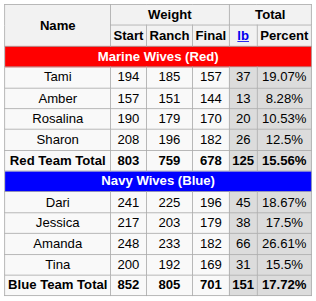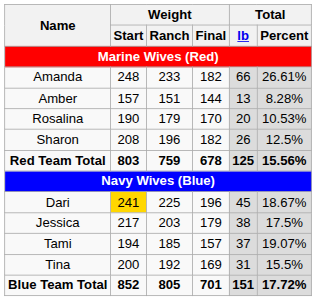 <table class="wikitable" style="text-align:center;" align="right">
 <tr>
 <th rowspan=2>Name</th>
 <th colspan=3>Weight</th>
 <th colspan=2>Total</th>
 </tr>
 <tr>
 <th>Start</th>
 <th>Ranch</th>
 <th>Final</th>
 <th><a href='#'>lb</a></th>
 <th>Percent</th>
 </tr>
 <tr>
 <td colspan=6 style="background-color:red; color:white; font-weight:bold">Marine Wives (Red)</td>
 </tr>
 <tr>
-<td>Tami</td>
-<td>194</td>
-<td>185</td>
-<td>157</td>
-<td bgcolor="gainsboro">37</td>
-<td bgcolor="gainsboro">19.07%</td>
+<td>Amanda</td>
+<td>248</td>
+<td>233</td>
+<td>182</td>
+<td bgcolor="gainsboro">66</td>
+<td bgcolor="gainsboro">26.61%</td>
 </tr>
 <tr>
 <td>Amber</td>
 <td>157</td>
 <td>151</td>
 <td>144</td>
 <td bgcolor="gainsboro">13</td>
 <td bgcolor="gainsboro">8.28%</td>
 </tr>
 <tr>
 <td>Rosalina</td>
 <td>190</td>
 <td>179</td>
 <td>170</td>
 <td bgcolor="gainsboro">20</td>
 <td bgcolor="gainsboro">10.53%</td>
 </tr>
 <tr>
 <td>Sharon</td>
 <td>208</td>
 <td>196</td>
 <td>182</td>
 <td bgcolor="gainsboro">26</td>
 <td bgcolor="gainsboro">12.5%</td>
 </tr>
 <tr style="font-weight: bold">
 <td>Red Team Total</td>
 <td>803</td>
 <td>759</td>
 <td>678</td>
 <td bgcolor="gainsboro">125</td>
 <td bgcolor="gainsboro">15.56%</td>
 </tr>
 <tr>
 <td colspan=6 style="background-color:blue; color:white; font-weight:bold">Navy Wives (Blue)</td>
 </tr>
 <tr>
 <td>Dari</td>
-<td>241</td>
+<td style="background: gold;">241</td>
 <td>225</td>
 <td>196</td>
 <td bgcolor="gainsboro">45</td>
 <td bgcolor="gainsboro">18.67%</td>
 </tr>
 <tr>
 <td>Jessica</td>
 <td>217</td>
 <td>203</td>
 <td>179</td>
 <td bgcolor="gainsboro">38</td>
 <td bgcolor="gainsboro">17.5%</td>
 </tr>
 <tr>
-<td>Amanda</td>
-<td>248</td>
-<td>233</td>
-<td>182</td>
-<td bgcolor="gainsboro">66</td>
-<td bgcolor="gainsboro">26.61%</td>
+<td>Tami</td>
+<td>194</td>
+<td>185</td>
+<td>157</td>
+<td bgcolor="gainsboro">37</td>
+<td bgcolor="gainsboro">19.07%</td>
 </tr>
 <tr>
 <td>Tina</td>
 <td>200</td>
 <td>192</td>
 <td>169</td>
 <td bgcolor="gainsboro">31</td>
 <td bgcolor="gainsboro">15.5%</td>
 </tr>
 <tr style="font-weight: bold">
 <td>Blue Team Total</td>
 <td>852</td>
 <td>805</td>
 <td>701</td>
 <td bgcolor="gainsboro">151</td>
 <td bgcolor="gainsboro">17.72%</td>
 </tr>
 </table>
